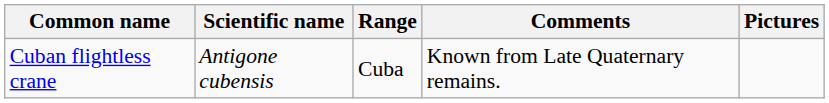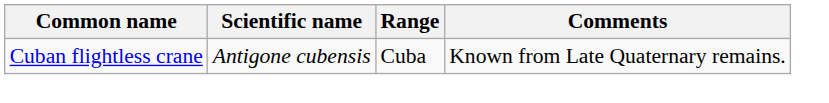 <table class="wikitable sortable">
 <tr>
 <th>Common name</th>
 <th>Scientific name</th>
 <th>Range</th>
 <th class="unsortable">Comments</th>
-<th class="unsortable">Pictures</th>
 </tr>
 <tr>
 <td><a href='#'>Cuban flightless crane</a></td>
 <td><em>Antigone cubensis</em></td>
 <td>Cuba</td>
 <td>Known from Late Quaternary remains.</td>
-<td></td>
 </tr>
 </table>
